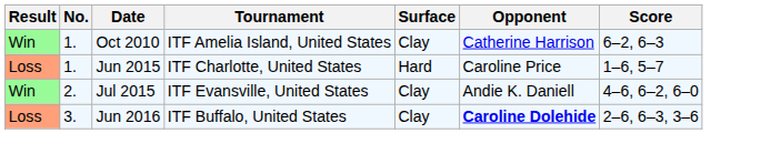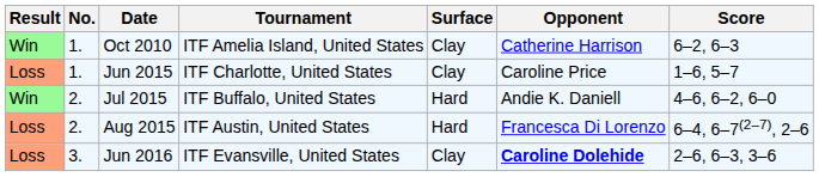 <table class="sortable wikitable">
 <tr>
 <th>Result</th>
 <th class="unsortable">No.</th>
 <th>Date</th>
 <th>Tournament</th>
 <th>Surface</th>
 <th>Opponent</th>
 <th class="unsortable">Score</th>
 </tr>
 <tr style="background:#f0f8ff;">
 <td style="background:#98fb98;">Win</td>
 <td>1.</td>
 <td>Oct 2010</td>
 <td>ITF Amelia Island, United States</td>
 <td>Clay</td>
 <td> <a href='#'>Catherine Harrison</a></td>
 <td>6–2, 6–3</td>
 </tr>
 <tr style="background:#f0f8ff;">
 <td bgcolor="FFA07A">Loss</td>
 <td>1.</td>
 <td>Jun 2015</td>
 <td>ITF Charlotte, United States</td>
-<td>Hard</td>
+<td>Clay</td>
 <td> Caroline Price</td>
 <td>1–6, 5–7</td>
 </tr>
 <tr style="background:#f0f8ff;">
 <td style="background:#98fb98;">Win</td>
 <td>2.</td>
 <td>Jul 2015</td>
-<td>ITF Evansville, United States</td>
-<td>Clay</td>
+<td>ITF Buffalo, United States</td>
+<td>Hard</td>
 <td> Andie K. Daniell</td>
 <td>4–6, 6–2, 6–0</td>
 </tr>
 <tr style="background:#f0f8ff;">
 <td bgcolor="FFA07A">Loss</td>
+<td>2.</td>
+<td>Aug 2015</td>
+<td>ITF Austin, United States</td>
+<td>Hard</td>
+<td> <a href='#'>Francesca Di Lorenzo</a></td>
+<td>6–4, 6–7<sup>(2–7)</sup>, 2–6</td>
+</tr>
+<tr style="background:#f0f8ff;">
+<td bgcolor="FFA07A">Loss</td>
 <td>3.</td>
 <td>Jun 2016</td>
-<td>ITF Buffalo, United States</td>
+<td>ITF Evansville, United States</td>
 <td>Clay</td>
 <td><strong> <a href='#'>Caroline Dolehide</a></strong></td>
 <td>2–6, 6–3, 3–6</td>
 </tr>
 </table>
